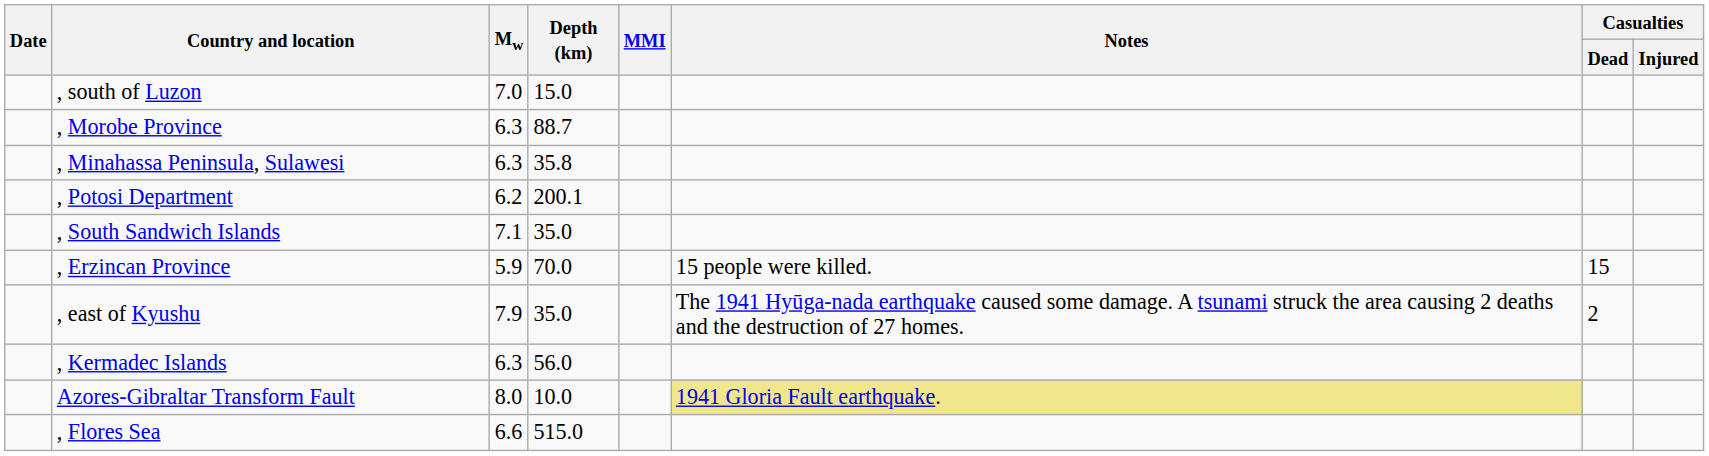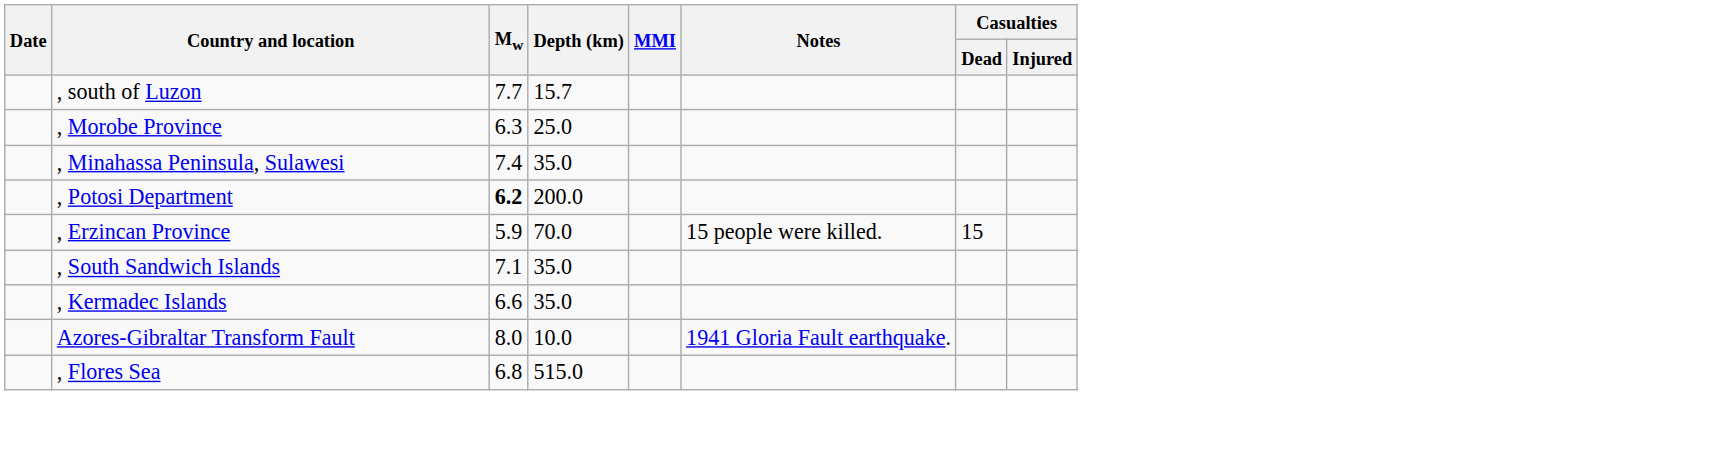 <table class="wikitable sortable sort-under" style="border:1px black; margin-left:1em;">
 <tr>
 <th rowspan="2"><small>Date</small></th>
 <th rowspan="2" style="width: 310px"><small>Country and location</small></th>
 <th rowspan="2"><small>M<sub>w</sub></small></th>
 <th rowspan="2"><small>Depth (km)</small></th>
 <th rowspan="2"><small><a href='#'>MMI</a></small></th>
 <th rowspan="2" class="unsortable"><small>Notes</small></th>
 <th colspan="2"><small>Casualties</small></th>
 </tr>
 <tr>
 <th><small>Dead</small></th>
 <th><small>Injured</small></th>
 </tr>
 <tr>
 <td></td>
 <td>, south of <a href='#'>Luzon</a></td>
-<td>7.0</td>
-<td>15.0</td>
+<td>7.7</td>
+<td>15.7</td>
 <td></td>
 <td></td>
 <td></td>
 <td></td>
 </tr>
 <tr>
 <td></td>
 <td>, <a href='#'>Morobe Province</a></td>
 <td>6.3</td>
-<td>88.7</td>
+<td>25.0</td>
 <td></td>
 <td></td>
 <td></td>
 <td></td>
 </tr>
 <tr>
 <td></td>
 <td>, <a href='#'>Minahassa Peninsula</a>, <a href='#'>Sulawesi</a></td>
-<td>6.3</td>
-<td>35.8</td>
+<td>7.4</td>
+<td>35.0</td>
 <td></td>
 <td></td>
 <td></td>
 <td></td>
 </tr>
 <tr>
 <td></td>
 <td>, <a href='#'>Potosi Department</a></td>
-<td>6.2</td>
-<td>200.1</td>
-<td></td>
-<td></td>
-<td></td>
-<td></td>
-</tr>
-<tr>
-<td></td>
-<td>, <a href='#'>South Sandwich Islands</a></td>
-<td>7.1</td>
-<td>35.0</td>
+<td><strong>6.2</strong></td>
+<td>200.0</td>
 <td></td>
 <td></td>
 <td></td>
 <td></td>
 </tr>
 <tr>
 <td></td>
 <td>, <a href='#'>Erzincan Province</a></td>
 <td>5.9</td>
 <td>70.0</td>
 <td></td>
 <td>15 people were killed.</td>
 <td>15</td>
 <td></td>
 </tr>
 <tr>
 <td></td>
-<td>, east of <a href='#'>Kyushu</a></td>
-<td>7.9</td>
+<td>, <a href='#'>South Sandwich Islands</a></td>
+<td>7.1</td>
 <td>35.0</td>
 <td></td>
-<td>The <a href='#'>1941 Hyūga-nada earthquake</a> caused some damage. A <a href='#'>tsunami</a> struck the area causing 2 deaths and the destruction of 27 homes.</td>
-<td>2</td>
+<td></td>
+<td></td>
 <td></td>
 </tr>
 <tr>
 <td></td>
 <td>, <a href='#'>Kermadec Islands</a></td>
-<td>6.3</td>
-<td>56.0</td>
+<td>6.6</td>
+<td>35.0</td>
 <td></td>
 <td></td>
 <td></td>
 <td></td>
 </tr>
 <tr>
 <td></td>
 <td><a href='#'>Azores-Gibraltar Transform Fault</a></td>
 <td>8.0</td>
 <td>10.0</td>
 <td></td>
-<td style="background: khaki;"><a href='#'>1941 Gloria Fault earthquake</a>.</td>
+<td><a href='#'>1941 Gloria Fault earthquake</a>.</td>
 <td></td>
 <td></td>
 </tr>
 <tr>
 <td></td>
 <td>, <a href='#'>Flores Sea</a></td>
-<td>6.6</td>
+<td>6.8</td>
 <td>515.0</td>
 <td></td>
 <td></td>
 <td></td>
 <td></td>
 </tr>
 </table>
